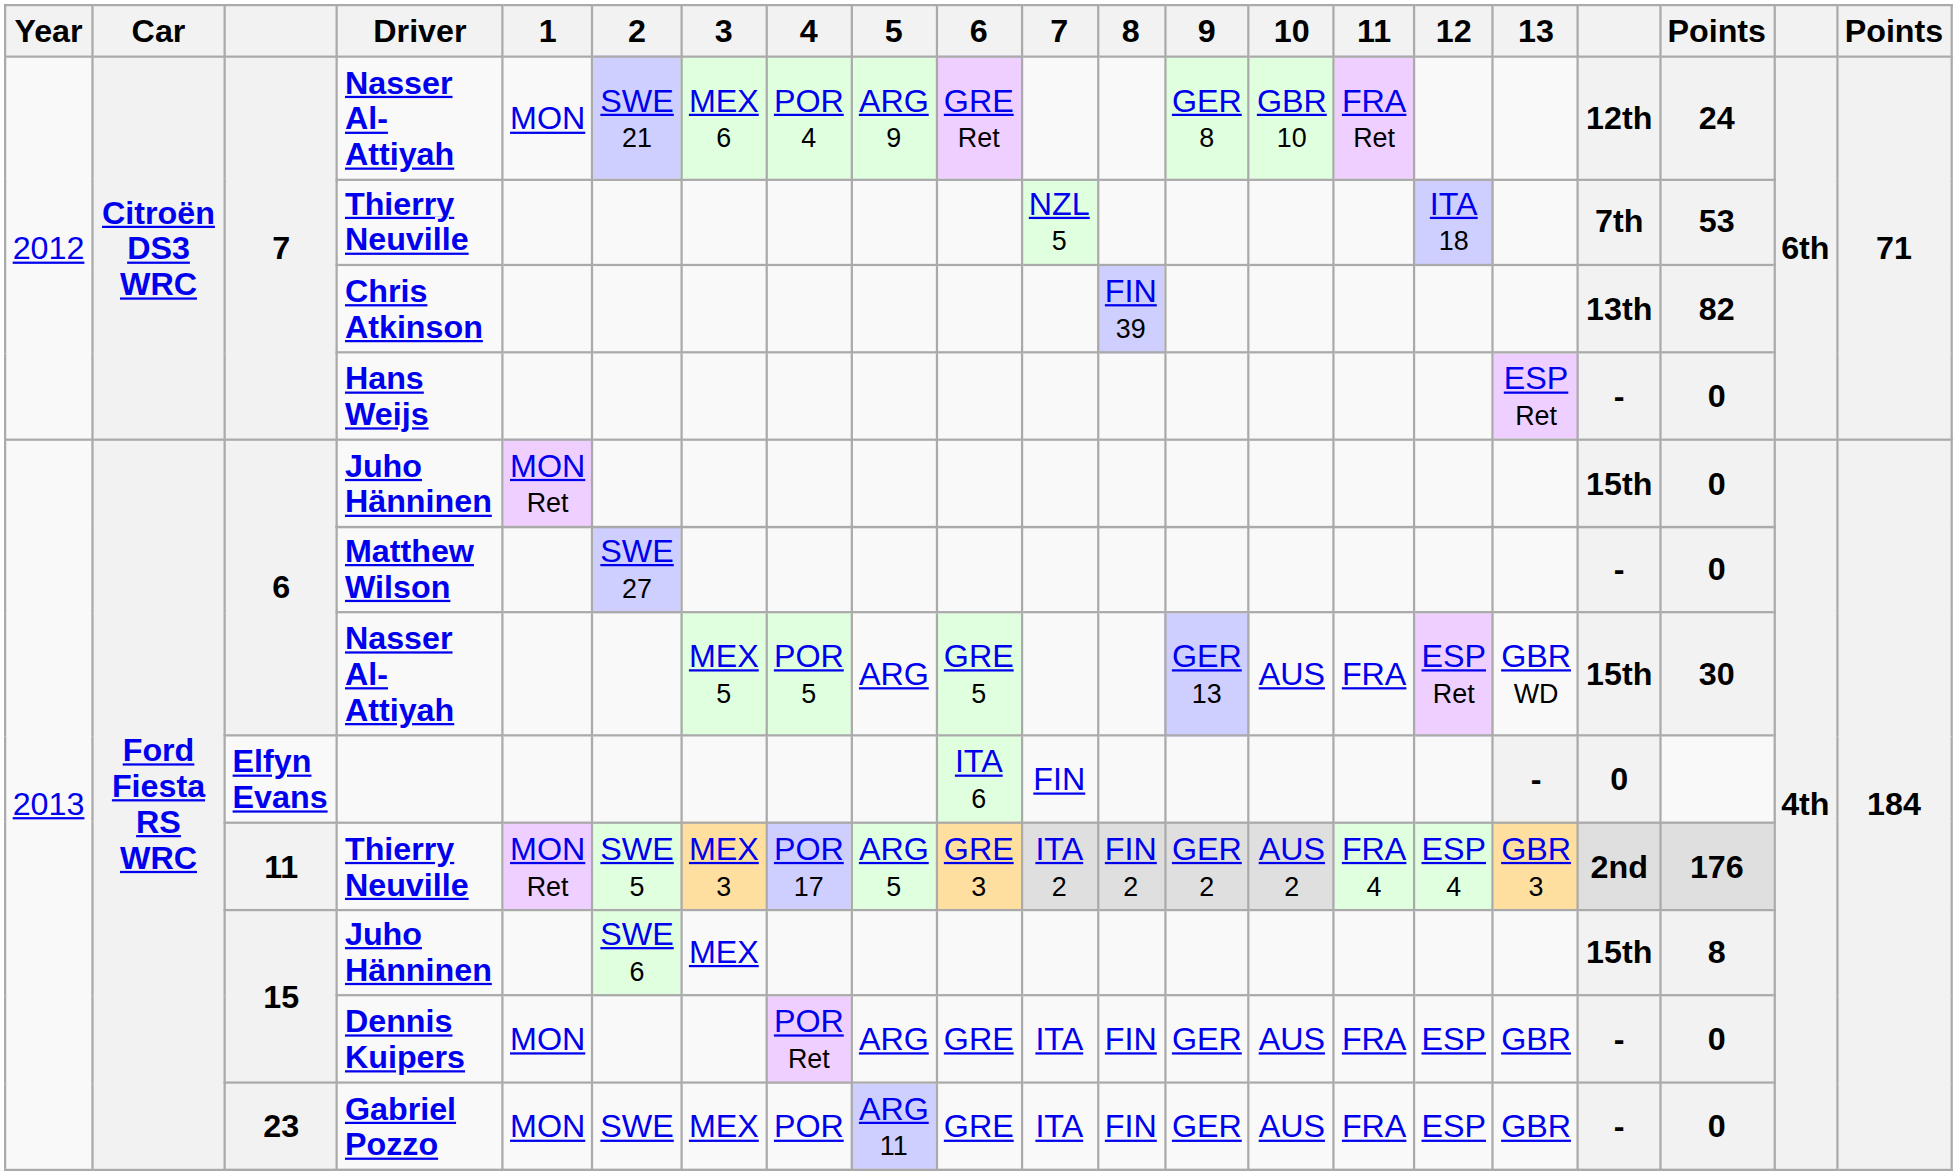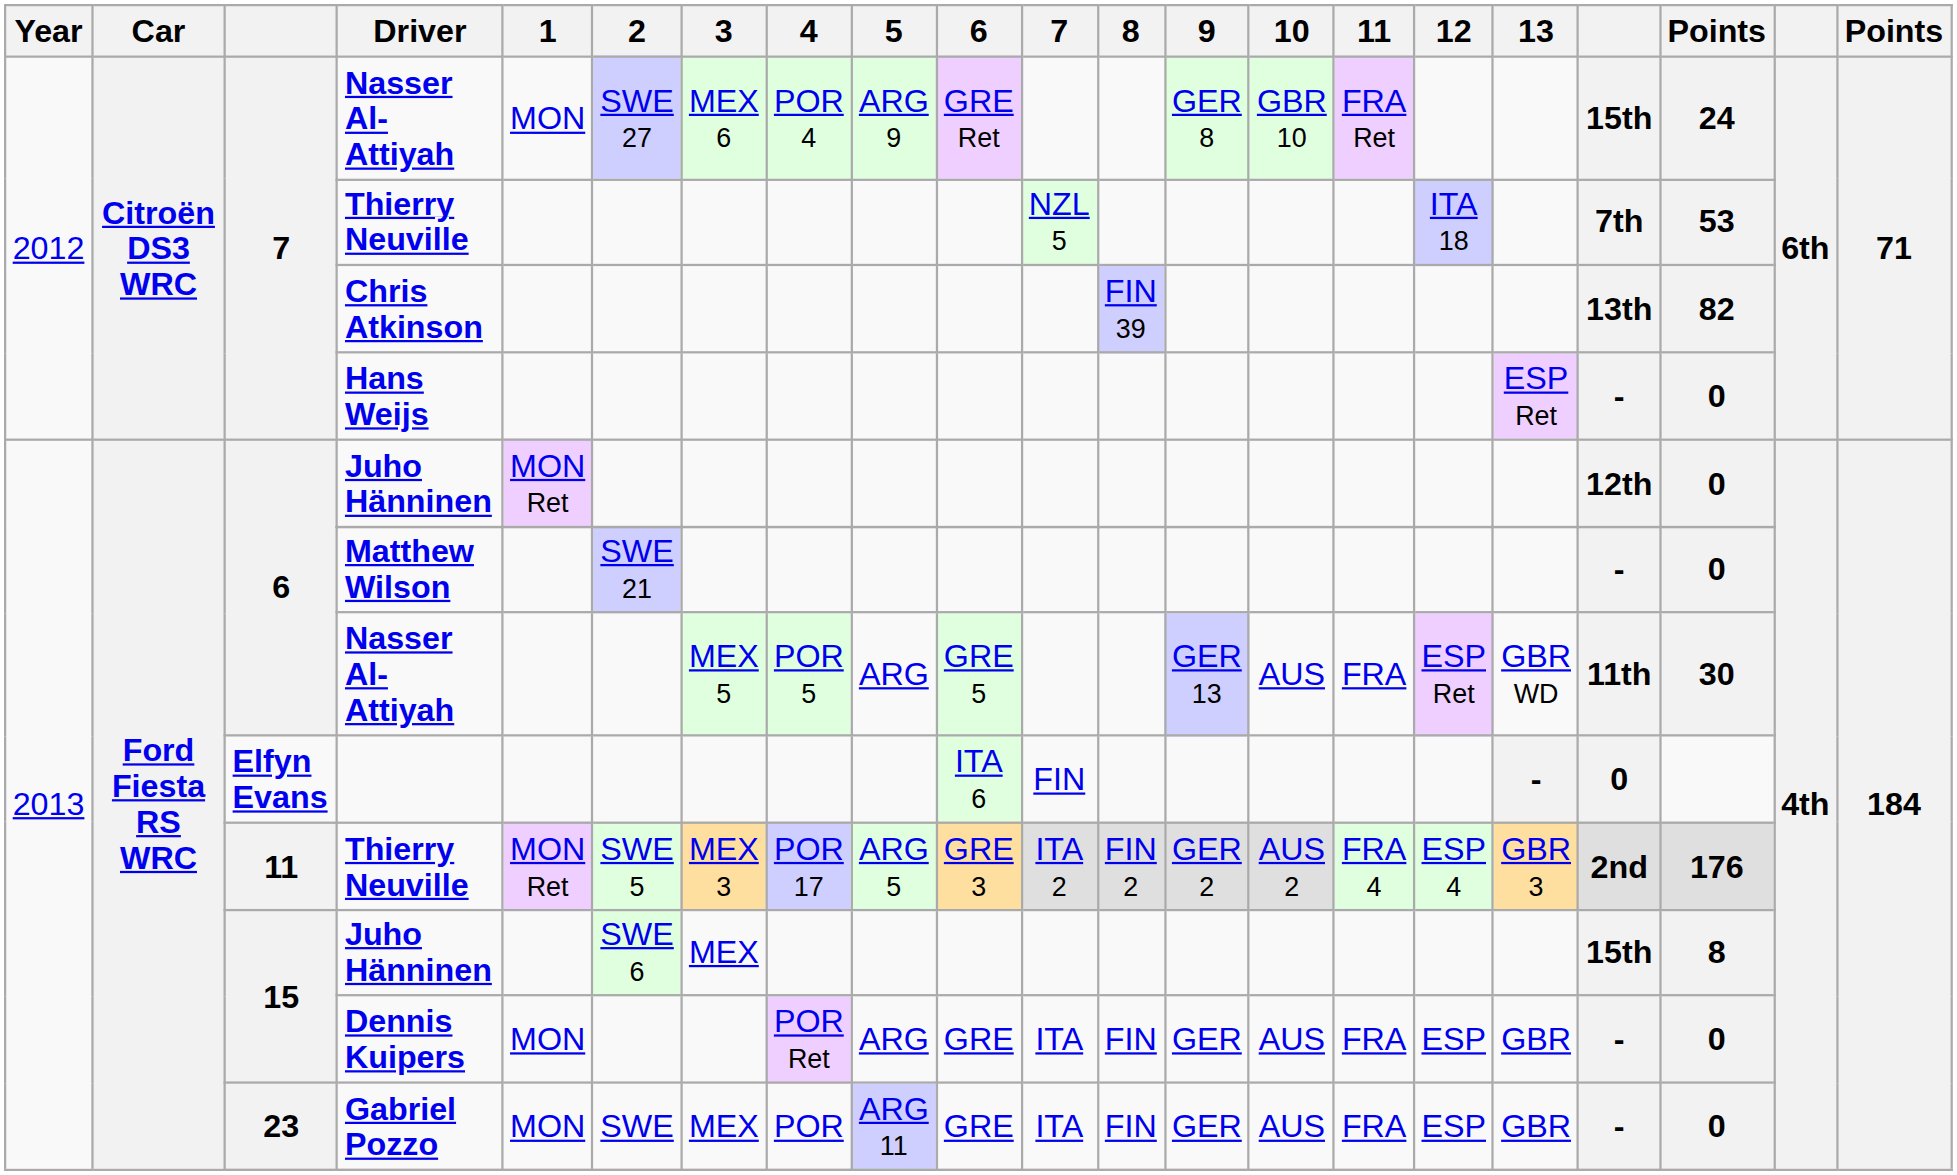 <table class="wikitable" style="text-align:center; font-size:90%">
 <tr>
 <th>Year</th>
 <th>Car</th>
 <th></th>
 <th>Driver</th>
 <th>1</th>
 <th>2</th>
 <th>3</th>
 <th>4</th>
 <th>5</th>
 <th>6</th>
 <th>7</th>
 <th>8</th>
 <th>9</th>
 <th>10</th>
 <th>11</th>
 <th>12</th>
 <th>13</th>
 <th></th>
 <th>Points</th>
 <th></th>
 <th>Points</th>
 </tr>
 <tr>
 <td rowspan=4><a href='#'>2012</a></td>
 <th rowspan=4><a href='#'>Citroën DS3 WRC</a></th>
 <th rowspan=4>7</th>
 <td align="left"> <strong><a href='#'>Nasser Al-Attiyah</a></strong></td>
 <td><a href='#'>MON</a></td>
-<td style="background:#CFCFFF;"><a href='#'>SWE</a><br><small>21</small></td>
+<td style="background:#CFCFFF;"><a href='#'>SWE</a><br><small>27</small></td>
 <td style="background:#DFFFDF;"><a href='#'>MEX</a><br><small>6</small></td>
 <td style="background:#DFFFDF;"><a href='#'>POR</a><br><small>4</small></td>
 <td style="background:#DFFFDF;"><a href='#'>ARG</a><br><small>9</small></td>
 <td style="background:#EFCFFF;"><a href='#'>GRE</a><br><small>Ret</small></td>
 <td></td>
 <td></td>
 <td style="background:#DFFFDF;"><a href='#'>GER</a><br><small>8</small></td>
 <td style="background:#DFFFDF;"><a href='#'>GBR</a><br><small>10</small></td>
 <td style="background:#EFCFFF;"><a href='#'>FRA</a><br><small>Ret</small></td>
 <td></td>
 <td></td>
-<th>12th</th>
+<th>15th</th>
 <th>24</th>
 <th rowspan=4>6th</th>
 <th rowspan=4>71</th>
 </tr>
 <tr>
 <td align="left"> <strong><a href='#'>Thierry Neuville</a></strong></td>
 <td></td>
 <td></td>
 <td></td>
 <td></td>
 <td></td>
 <td></td>
 <td style="background:#DFFFDF;"><a href='#'>NZL</a><br><small>5</small></td>
 <td></td>
 <td></td>
 <td></td>
 <td></td>
 <td style="background:#CFCFFF;"><a href='#'>ITA</a><br><small>18</small></td>
 <td></td>
 <th>7th</th>
 <th>53</th>
 </tr>
 <tr>
 <td align="left"> <strong><a href='#'>Chris Atkinson</a></strong></td>
 <td></td>
 <td></td>
 <td></td>
 <td></td>
 <td></td>
 <td></td>
 <td></td>
 <td style="background:#CFCFFF;"><a href='#'>FIN</a><br><small>39</small></td>
 <td></td>
 <td></td>
 <td></td>
 <td></td>
 <td></td>
 <th>13th</th>
 <th>82</th>
 </tr>
 <tr>
 <td align="left"> <strong><a href='#'>Hans Weijs</a></strong></td>
 <td></td>
 <td></td>
 <td></td>
 <td></td>
 <td></td>
 <td></td>
 <td></td>
 <td></td>
 <td></td>
 <td></td>
 <td></td>
 <td></td>
 <td style="background:#EFCFFF;"><a href='#'>ESP</a><br><small>Ret</small></td>
 <th>-</th>
 <th>0</th>
 </tr>
 <tr>
 <td rowspan=10><a href='#'>2013</a></td>
 <th rowspan=10><a href='#'>Ford Fiesta RS WRC</a></th>
 <th rowspan=4>6</th>
 <td align="left"> <strong><a href='#'>Juho Hänninen</a></strong></td>
 <td style="background:#EFCFFF;"><a href='#'>MON</a><br><small>Ret</small></td>
 <td></td>
 <td></td>
 <td></td>
 <td></td>
 <td></td>
 <td></td>
 <td></td>
 <td></td>
 <td></td>
 <td></td>
 <td></td>
 <td></td>
-<th>15th</th>
+<th>12th</th>
 <th>0</th>
 <th rowspan=10>4th</th>
 <th rowspan=10>184</th>
 </tr>
 <tr>
 </tr>
 <tr>
 <td align="left"> <strong><a href='#'>Matthew Wilson</a></strong></td>
 <td></td>
-<td style="background:#CFCFFF;"><a href='#'>SWE</a><br><small>27</small></td>
+<td style="background:#CFCFFF;"><a href='#'>SWE</a><br><small>21</small></td>
 <td></td>
 <td></td>
 <td></td>
 <td></td>
 <td></td>
 <td></td>
 <td></td>
 <td></td>
 <td></td>
 <td></td>
 <td></td>
 <th>-</th>
 <th>0</th>
 </tr>
 <tr>
 <td align="left"> <strong><a href='#'>Nasser Al-Attiyah</a></strong></td>
 <td></td>
 <td></td>
 <td style="background:#DFFFDF;"><a href='#'>MEX</a><br><small>5</small></td>
 <td style="background:#DFFFDF;"><a href='#'>POR</a><br><small>5</small></td>
 <td><a href='#'>ARG</a></td>
 <td style="background:#DFFFDF;"><a href='#'>GRE</a><br><small>5</small></td>
 <td></td>
 <td></td>
 <td style="background:#CFCFFF;"><a href='#'>GER</a><br><small>13</small></td>
 <td><a href='#'>AUS</a></td>
 <td><a href='#'>FRA</a></td>
 <td style="background:#EFCFFF;"><a href='#'>ESP</a><br><small>Ret</small></td>
 <td><a href='#'>GBR</a><br><small>WD</small></td>
-<th>15th</th>
+<th>11th</th>
 <th>30</th>
 </tr>
 <tr>
 <td align="left"> <strong><a href='#'>Elfyn Evans</a></strong></td>
 <td></td>
 <td></td>
 <td></td>
 <td></td>
 <td></td>
 <td></td>
 <td style="background:#DFFFDF;"><a href='#'>ITA</a><br><small>6</small></td>
 <td><a href='#'>FIN</a></td>
 <td></td>
 <td></td>
 <td></td>
 <td></td>
 <td></td>
 <th>-</th>
 <th>0</th>
 </tr>
 <tr>
 <th>11</th>
 <td align="left"> <strong><a href='#'>Thierry Neuville</a></strong></td>
 <td style="background:#EFCFFF;"><a href='#'>MON</a><br><small>Ret</small></td>
 <td style="background:#DFFFDF;"><a href='#'>SWE</a><br><small>5</small></td>
 <td style="background:#FFDF9F;"><a href='#'>MEX</a><br><small>3</small></td>
 <td style="background:#CFCFFF;"><a href='#'>POR</a><br><small>17</small></td>
 <td style="background:#DFFFDF;"><a href='#'>ARG</a><br><small>5</small></td>
 <td style="background:#FFDF9F;"><a href='#'>GRE</a><br><small>3</small></td>
 <td style="background:#DFDFDF;"><a href='#'>ITA</a><br><small>2</small></td>
 <td style="background:#DFDFDF;"><a href='#'>FIN</a><br><small>2</small></td>
 <td style="background:#DFDFDF;"><a href='#'>GER</a><br><small>2</small></td>
 <td style="background:#DFDFDF;"><a href='#'>AUS</a><br><small>2</small></td>
 <td style="background:#DFFFDF;"><a href='#'>FRA</a><br><small>4</small></td>
 <td style="background:#DFFFDF;"><a href='#'>ESP</a><br><small>4</small></td>
 <td style="background:#FFDF9F;"><a href='#'>GBR</a><br><small>3</small></td>
 <td style="background:#DFDFDF;"><strong>2nd</strong></td>
 <td style="background:#DFDFDF;"><strong>176</strong></td>
 </tr>
 <tr>
 <th rowspan=2>15</th>
 <td align="left"> <strong><a href='#'>Juho Hänninen</a></strong></td>
 <td></td>
 <td style="background:#DFFFDF;"><a href='#'>SWE</a><br><small>6</small></td>
 <td><a href='#'>MEX</a></td>
 <td></td>
 <td></td>
 <td></td>
 <td></td>
 <td></td>
 <td></td>
 <td></td>
 <td></td>
 <td></td>
 <td></td>
 <th>15th</th>
 <th>8</th>
 </tr>
 <tr>
 <td align="left"> <strong><a href='#'>Dennis Kuipers</a></strong></td>
 <td><a href='#'>MON</a></td>
 <td></td>
 <td></td>
 <td style="background:#EFCFFF;"><a href='#'>POR</a><br><small>Ret</small></td>
 <td><a href='#'>ARG</a></td>
 <td><a href='#'>GRE</a></td>
 <td><a href='#'>ITA</a></td>
 <td><a href='#'>FIN</a></td>
 <td><a href='#'>GER</a></td>
 <td><a href='#'>AUS</a></td>
 <td><a href='#'>FRA</a></td>
 <td><a href='#'>ESP</a></td>
 <td><a href='#'>GBR</a></td>
 <th>-</th>
 <th>0</th>
 </tr>
 <tr>
 <th>23</th>
 <td align="left"> <strong><a href='#'>Gabriel Pozzo</a></strong></td>
 <td><a href='#'>MON</a></td>
 <td><a href='#'>SWE</a></td>
 <td><a href='#'>MEX</a></td>
 <td><a href='#'>POR</a></td>
 <td style="background:#CFCFFF;"><a href='#'>ARG</a><br><small>11</small></td>
 <td><a href='#'>GRE</a></td>
 <td><a href='#'>ITA</a></td>
 <td><a href='#'>FIN</a></td>
 <td><a href='#'>GER</a></td>
 <td><a href='#'>AUS</a></td>
 <td><a href='#'>FRA</a></td>
 <td><a href='#'>ESP</a></td>
 <td><a href='#'>GBR</a></td>
 <th>-</th>
 <th>0</th>
 </tr>
 <tr>
 </tr>
 </table>
